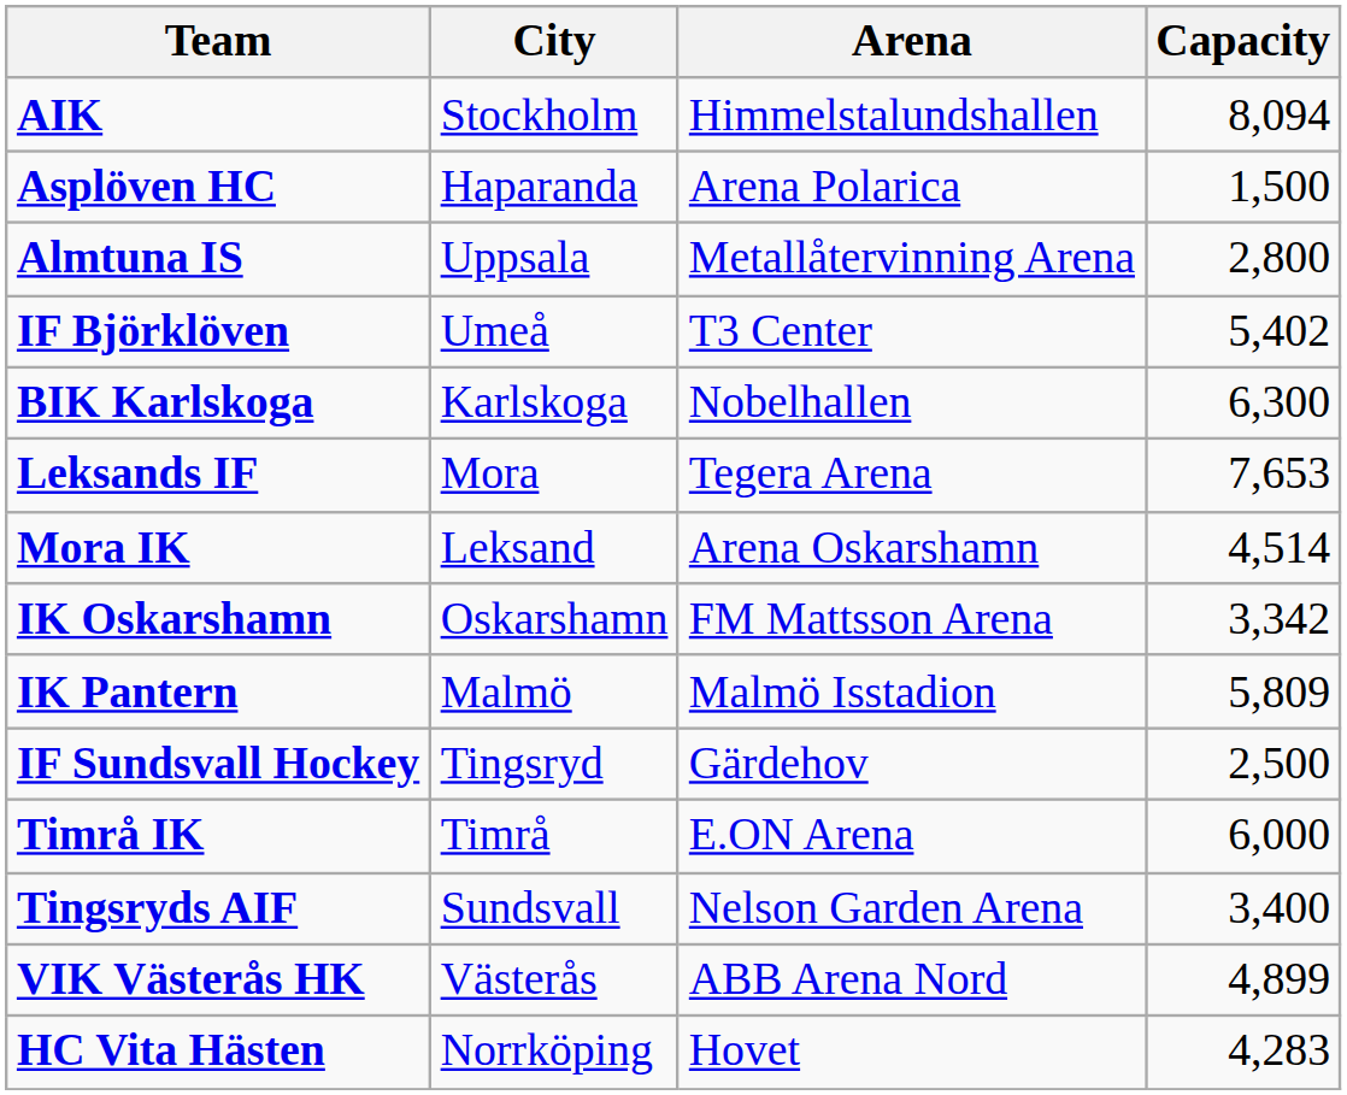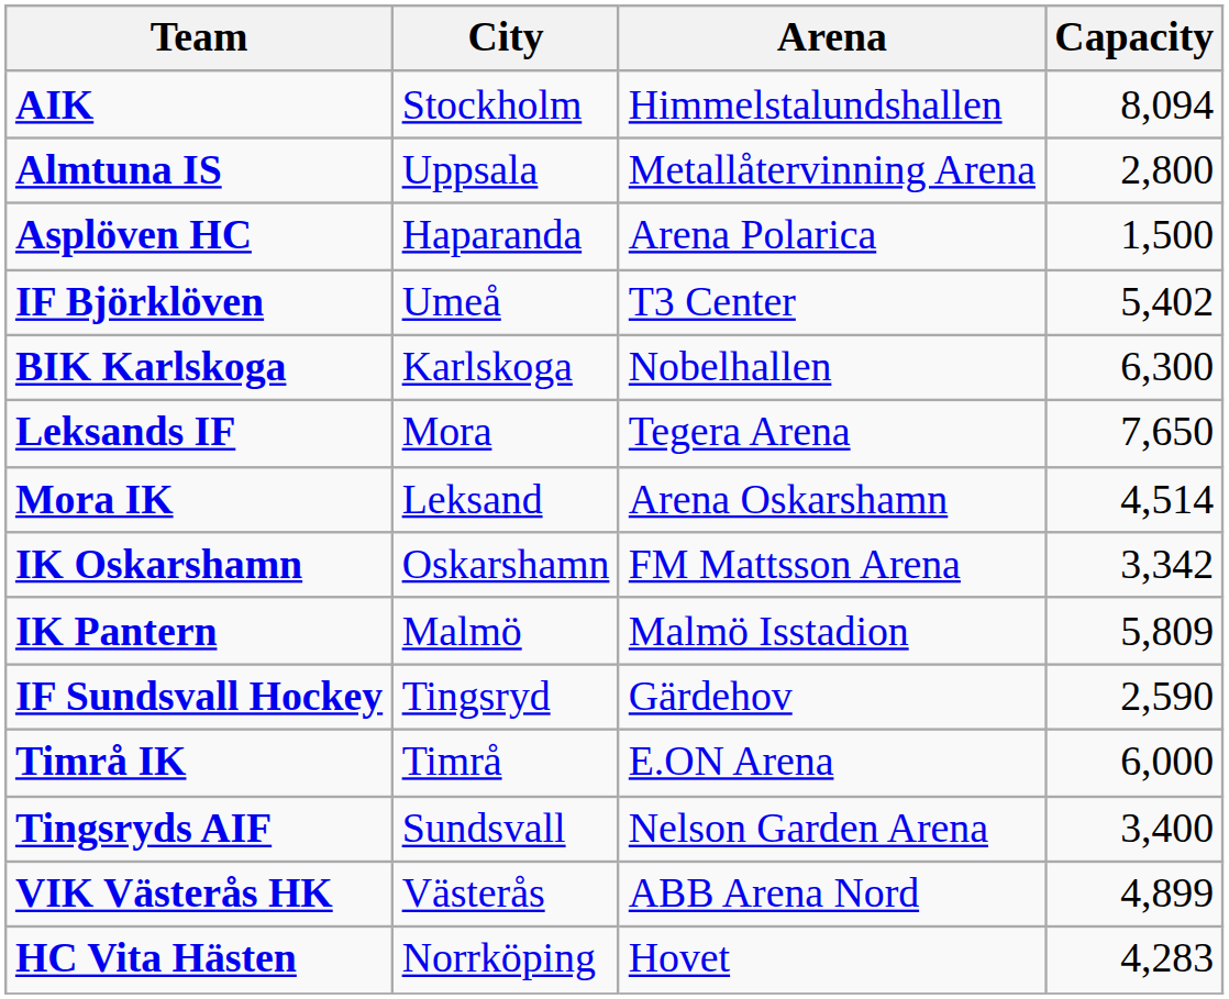 <table class="wikitable sortable">
 <tr>
 <th>Team</th>
 <th>City</th>
 <th>Arena</th>
 <th>Capacity</th>
 </tr>
 <tr>
 <td><strong><a href='#'>AIK</a></strong></td>
 <td><a href='#'>Stockholm</a></td>
 <td><a href='#'>Himmelstalundshallen</a></td>
 <td align="right">8,094</td>
 </tr>
 <tr>
+<td><strong><a href='#'>Almtuna IS</a></strong></td>
+<td><a href='#'>Uppsala</a></td>
+<td><a href='#'>Metallåtervinning Arena</a></td>
+<td align="right">2,800</td>
+</tr>
+<tr>
 <td><strong><a href='#'>Asplöven HC</a></strong></td>
 <td><a href='#'>Haparanda</a></td>
 <td><a href='#'>Arena Polarica</a></td>
 <td align="right">1,500</td>
-</tr>
-<tr>
-<td><strong><a href='#'>Almtuna IS</a></strong></td>
-<td><a href='#'>Uppsala</a></td>
-<td><a href='#'>Metallåtervinning Arena</a></td>
-<td align="right">2,800</td>
 </tr>
 <tr>
 <td><strong><a href='#'>IF Björklöven</a></strong></td>
 <td><a href='#'>Umeå</a></td>
 <td><a href='#'>T3 Center</a></td>
 <td align="right">5,402</td>
 </tr>
 <tr>
 <td><strong><a href='#'>BIK Karlskoga</a></strong></td>
 <td><a href='#'>Karlskoga</a></td>
 <td><a href='#'>Nobelhallen</a></td>
 <td align="right">6,300</td>
 </tr>
 <tr>
 <td><strong><a href='#'>Leksands IF</a></strong></td>
 <td><a href='#'>Mora</a></td>
 <td><a href='#'>Tegera Arena</a></td>
-<td align="right">7,653</td>
+<td align="right">7,650</td>
 </tr>
 <tr>
 <td><strong><a href='#'>Mora IK</a></strong></td>
 <td><a href='#'>Leksand</a></td>
 <td><a href='#'>Arena Oskarshamn</a></td>
 <td align="right">4,514</td>
 </tr>
 <tr>
 <td><strong><a href='#'>IK Oskarshamn</a></strong></td>
 <td><a href='#'>Oskarshamn</a></td>
 <td><a href='#'>FM Mattsson Arena</a></td>
 <td align="right">3,342</td>
 </tr>
 <tr>
 <td><strong><a href='#'>IK Pantern</a></strong></td>
 <td><a href='#'>Malmö</a></td>
 <td><a href='#'>Malmö Isstadion</a></td>
 <td align="right">5,809</td>
 </tr>
 <tr>
 <td><strong><a href='#'>IF Sundsvall Hockey</a></strong></td>
 <td><a href='#'>Tingsryd</a></td>
 <td><a href='#'>Gärdehov</a></td>
-<td align="right">2,500</td>
+<td align="right">2,590</td>
 </tr>
 <tr>
 <td><strong><a href='#'>Timrå IK</a></strong></td>
 <td><a href='#'>Timrå</a></td>
 <td><a href='#'>E.ON Arena</a></td>
 <td align="right">6,000</td>
 </tr>
 <tr>
 <td><strong><a href='#'>Tingsryds AIF</a></strong></td>
 <td><a href='#'>Sundsvall</a></td>
 <td><a href='#'>Nelson Garden Arena</a></td>
 <td align="right">3,400</td>
 </tr>
 <tr>
 <td><strong><a href='#'>VIK Västerås HK</a></strong></td>
 <td><a href='#'>Västerås</a></td>
 <td><a href='#'>ABB Arena Nord</a></td>
 <td align="right">4,899</td>
 </tr>
 <tr>
 <td><strong><a href='#'>HC Vita Hästen</a></strong></td>
 <td><a href='#'>Norrköping</a></td>
 <td><a href='#'>Hovet</a></td>
 <td align="right">4,283</td>
 </tr>
 </table>
